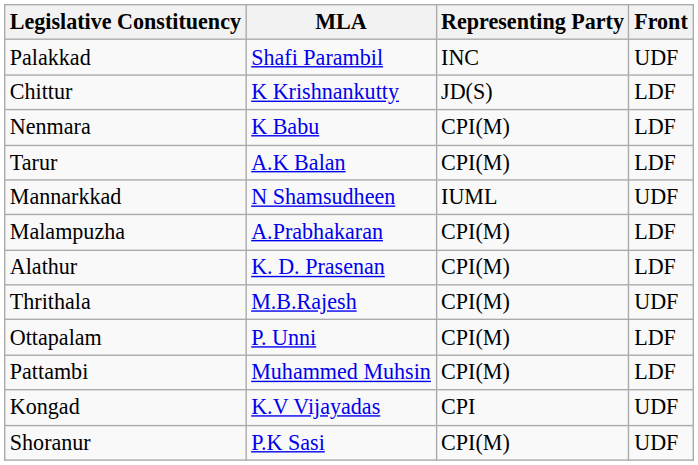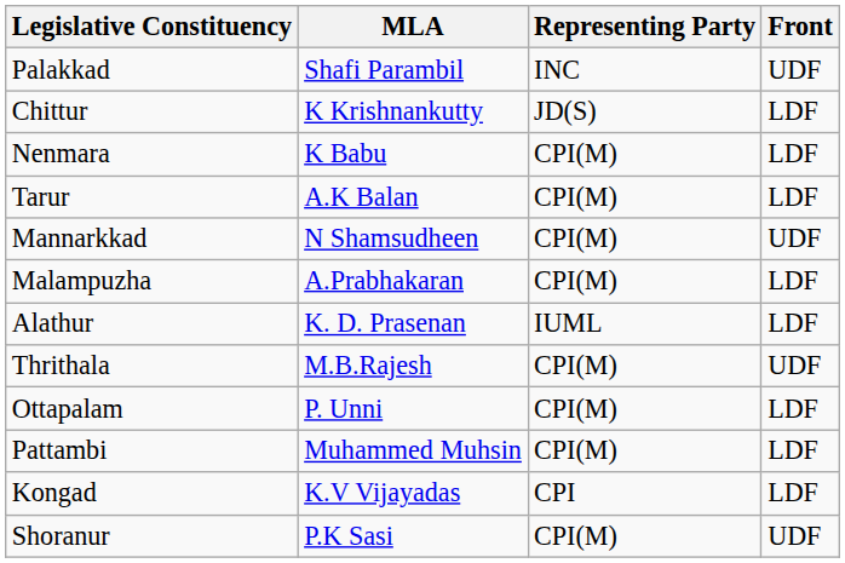 <table class="wikitable">
 <tr>
 <th>Legislative Constituency</th>
 <th>MLA</th>
 <th>Representing Party</th>
 <th>Front</th>
 </tr>
 <tr>
 <td>Palakkad</td>
 <td><a href='#'>Shafi Parambil</a></td>
 <td>INC</td>
 <td>UDF</td>
 </tr>
 <tr>
 <td>Chittur</td>
 <td><a href='#'>K Krishnankutty</a></td>
 <td>JD(S)</td>
 <td>LDF</td>
 </tr>
 <tr>
 <td>Nenmara</td>
 <td><a href='#'>K Babu</a></td>
 <td>CPI(M)</td>
 <td>LDF</td>
 </tr>
 <tr>
 <td>Tarur</td>
 <td><a href='#'>A.K Balan</a></td>
 <td>CPI(M)</td>
 <td>LDF</td>
 </tr>
 <tr>
 <td>Mannarkkad</td>
 <td><a href='#'>N Shamsudheen</a></td>
-<td>IUML</td>
+<td>CPI(M)</td>
 <td>UDF</td>
 </tr>
 <tr>
 <td>Malampuzha</td>
 <td><a href='#'>A.Prabhakaran</a></td>
 <td>CPI(M)</td>
 <td>LDF</td>
 </tr>
 <tr>
 <td>Alathur</td>
 <td><a href='#'>K. D. Prasenan</a></td>
-<td>CPI(M)</td>
+<td>IUML</td>
 <td>LDF</td>
 </tr>
 <tr>
 <td>Thrithala</td>
 <td><a href='#'>M.B.Rajesh</a></td>
 <td>CPI(M)</td>
 <td>UDF</td>
 </tr>
 <tr>
 <td>Ottapalam</td>
 <td><a href='#'>P. Unni</a></td>
 <td>CPI(M)</td>
 <td>LDF</td>
 </tr>
 <tr>
 <td>Pattambi</td>
 <td><a href='#'>Muhammed Muhsin</a></td>
 <td>CPI(M)</td>
 <td>LDF</td>
 </tr>
 <tr>
 <td>Kongad</td>
 <td><a href='#'>K.V Vijayadas</a></td>
 <td>CPI</td>
-<td>UDF</td>
+<td>LDF</td>
 </tr>
 <tr>
 <td>Shoranur</td>
 <td><a href='#'>P.K Sasi</a></td>
 <td>CPI(M)</td>
 <td>UDF</td>
 </tr>
 </table>
